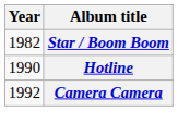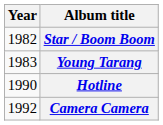 <table class="wikitable sortable plainrowheaders">
 <tr>
 <th scope="col">Year</th>
 <th scope="col">Album title</th>
 </tr>
 <tr>
 <td>1982</td>
 <th scope="row"><em><a href='#'>Star / Boom Boom</a></em></th>
 </tr>
 <tr>
+<td>1983</td>
+<th scope="row"><em><a href='#'>Young Tarang</a></em></th>
+</tr>
+<tr>
 <td>1990</td>
 <th scope="row"><em><a href='#'>Hotline</a></em></th>
 </tr>
 <tr>
 <td>1992</td>
 <th scope="row"><em><a href='#'>Camera Camera</a></em></th>
 </tr>
 </table>
